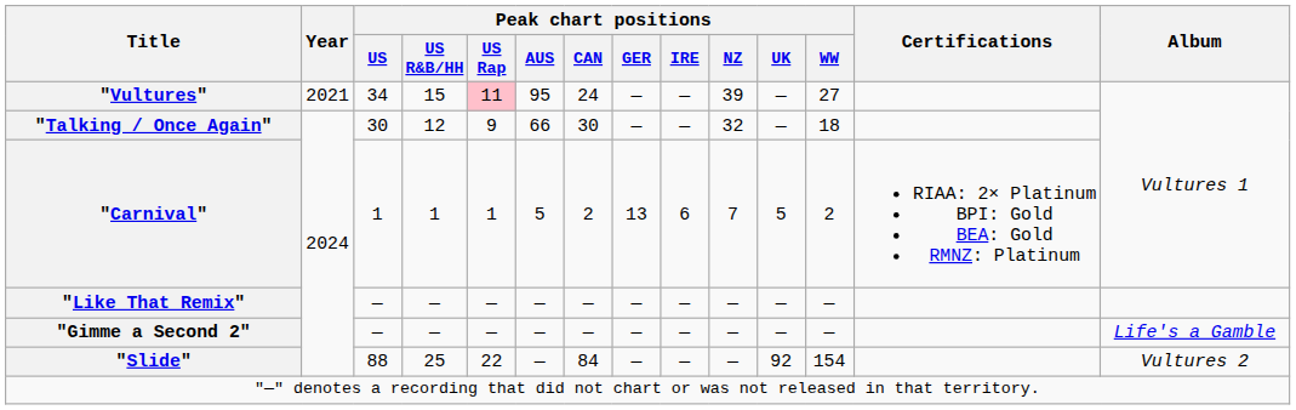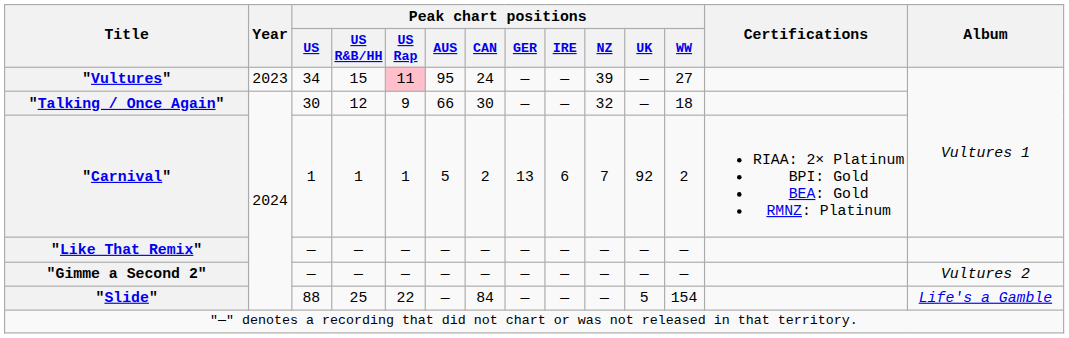 <table class="wikitable plainrowheaders" style="text-align:center;">
 <tr>
 <th scope="col" rowspan="2" style="width:16em;">Title</th>
 <th scope="col" rowspan="2" style="width:1em;">Year</th>
 <th scope="col" colspan="10">Peak chart positions</th>
 <th rowspan="2">Certifications</th>
 <th rowspan="2" scope="col" style="width:10em;">Album</th>
 </tr>
 <tr>
 <th style="width:2.5em; font-size:90%"><a href='#'>US</a><br></th>
 <th style="width:2.5em; font-size:90%"><a href='#'>US<br>R&B/HH</a><br></th>
 <th style="width:2.5em; font-size:90%"><a href='#'>US<br>Rap</a><br></th>
 <th style="width:2.5em; font-size:90%"><a href='#'>AUS</a><br></th>
 <th style="width:2.5em; font-size:90%"><a href='#'>CAN</a><br></th>
 <th style="width:2.5em; font-size:90%"><a href='#'>GER</a><br></th>
 <th style="width:2.5em; font-size:90%"><a href='#'>IRE</a><br></th>
 <th style="width:2.5em; font-size:90%"><a href='#'>NZ</a><br></th>
 <th style="width:2.5em; font-size:90%"><a href='#'>UK</a><br></th>
 <th style="width:2.5em; font-size:90%"><a href='#'>WW</a><br></th>
 </tr>
 <tr>
 <th scope="row">"<a href='#'>Vultures</a>"<br></th>
-<td>2021</td>
+<td>2023</td>
 <td>34</td>
 <td>15</td>
 <td style="background: pink;">11</td>
 <td>95</td>
 <td>24</td>
 <td>—</td>
 <td>—</td>
 <td>39</td>
 <td>—</td>
 <td>27</td>
 <td></td>
 <td rowspan="3"><em>Vultures 1</em></td>
 </tr>
 <tr>
 <th scope="row">"<a href='#'>Talking / Once Again</a>"<br></th>
 <td rowspan="5">2024</td>
 <td>30</td>
 <td>12</td>
 <td>9</td>
 <td>66</td>
 <td>30</td>
 <td>—</td>
 <td>—</td>
 <td>32</td>
 <td>—</td>
 <td>18</td>
 <td></td>
 </tr>
 <tr>
 <th scope="row">"<a href='#'>Carnival</a>"<br></th>
 <td>1</td>
 <td>1</td>
 <td>1</td>
 <td>5</td>
 <td>2</td>
 <td>13</td>
 <td>6</td>
 <td>7</td>
-<td>5</td>
+<td>92</td>
 <td>2</td>
 <td><br><ul><li>RIAA: 2× Platinum</li><li>BPI: Gold</li><li><a href='#'>BEA</a>: Gold</li><li><a href='#'>RMNZ</a>: Platinum</li></ul></td>
 </tr>
 <tr>
 <th scope="row">"<a href='#'>Like That Remix</a>"<br></th>
 <td>—</td>
 <td>—</td>
 <td>—</td>
 <td>—</td>
 <td>—</td>
 <td>—</td>
 <td>—</td>
 <td>—</td>
 <td>—</td>
 <td>—</td>
 <td></td>
 <td></td>
 </tr>
 <tr>
 <th scope="row">"Gimme a Second 2"<br></th>
 <td>—</td>
 <td>—</td>
 <td>—</td>
 <td>—</td>
 <td>—</td>
 <td>—</td>
 <td>—</td>
 <td>—</td>
 <td>—</td>
 <td>—</td>
 <td></td>
-<td rowspan="1"><em><a href='#'>Life's a Gamble</a></em></td>
+<td><em>Vultures 2</em></td>
 </tr>
 <tr>
 <th scope="row">"<a href='#'>Slide</a>"</th>
 <td>88</td>
 <td>25</td>
 <td>22</td>
 <td>—</td>
 <td>84</td>
 <td>—</td>
 <td>—</td>
 <td>—</td>
-<td>92</td>
+<td>5</td>
 <td>154</td>
 <td></td>
-<td><em>Vultures 2</em></td>
+<td rowspan="1"><em><a href='#'>Life's a Gamble</a></em></td>
 </tr>
 <tr>
 <td colspan="15" style="font-size:90%">"—" denotes a recording that did not chart or was not released in that territory.</td>
 </tr>
 </table>
